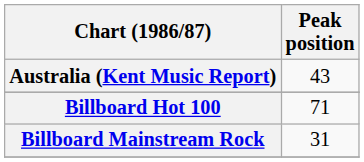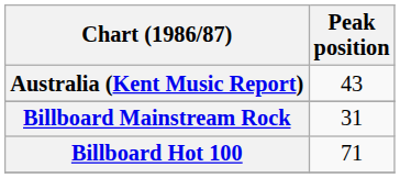 <table class="wikitable sortable plainrowheaders">
 <tr>
 <th scope="col">Chart (1986/87)</th>
 <th scope="col">Peak<br>position</th>
 </tr>
 <tr>
 <th scope="row">Australia (<a href='#'>Kent Music Report</a>)</th>
 <td style="text-align:center;">43</td>
 </tr>
 <tr>
 </tr>
 <tr>
+<th scope="row"><a href='#'>Billboard Mainstream Rock</a></th>
+<td style="text-align:center;">31</td>
+</tr>
+<tr>
 <th scope="row"><a href='#'>Billboard Hot 100</a></th>
 <td style="text-align:center;">71</td>
 </tr>
 <tr>
-<th scope="row"><a href='#'>Billboard Mainstream Rock</a></th>
-<td style="text-align:center;">31</td>
-</tr>
-<tr>
 </tr>
 </table>
